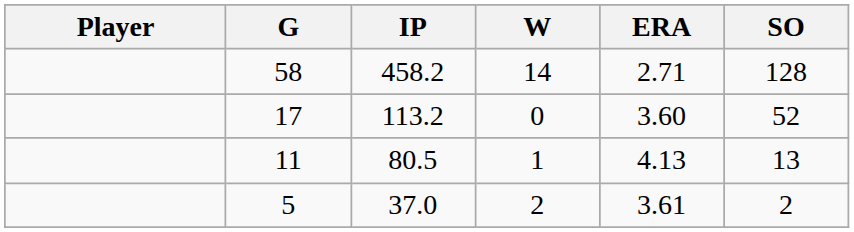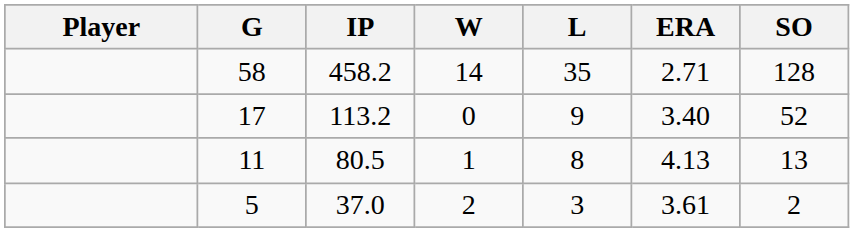 <table class="wikitable sortable">
 <tr>
 <th bgcolor="#DDDDFF" width="16%">Player</th>
 <th bgcolor="#DDDDFF" width="9%">G</th>
 <th bgcolor="#DDDDFF" width="9%">IP</th>
 <th bgcolor="#DDDDFF" width="9%">W</th>
+<th bgcolor="#DDDDFF" width="9%">L</th>
 <th bgcolor="#DDDDFF" width="9%">ERA</th>
 <th bgcolor="#DDDDFF" width="9%">SO</th>
 </tr>
 <tr align="center">
 <td></td>
 <td>58</td>
 <td>458.2</td>
 <td>14</td>
+<td>35</td>
 <td>2.71</td>
 <td>128</td>
 </tr>
 <tr align="center">
 <td></td>
 <td>17</td>
 <td>113.2</td>
 <td>0</td>
-<td>3.60</td>
+<td>9</td>
+<td>3.40</td>
 <td>52</td>
 </tr>
 <tr align="center">
 <td></td>
 <td>11</td>
 <td>80.5</td>
 <td>1</td>
+<td>8</td>
 <td>4.13</td>
 <td>13</td>
 </tr>
 <tr align="center">
 <td></td>
 <td>5</td>
 <td>37.0</td>
 <td>2</td>
+<td>3</td>
 <td>3.61</td>
 <td>2</td>
 </tr>
 </table>
